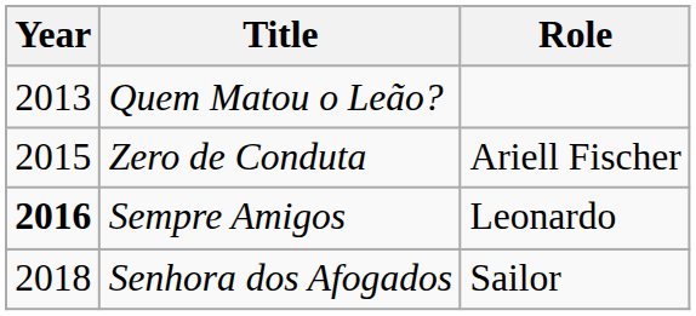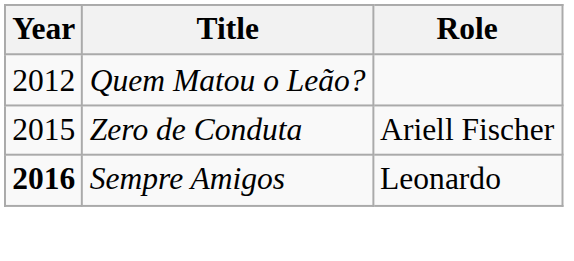 <table class="wikitable">
 <tr>
 <th>Year</th>
 <th>Title</th>
 <th>Role</th>
 </tr>
 <tr>
-<td>2013</td>
+<td>2012</td>
 <td><em>Quem Matou o Leão?</em></td>
 <td></td>
 </tr>
 <tr>
 <td>2015</td>
 <td><em>Zero de Conduta</em></td>
 <td>Ariell Fischer</td>
 </tr>
 <tr>
 <td><strong>2016</strong></td>
 <td><em>Sempre Amigos</em></td>
 <td>Leonardo</td>
 </tr>
-<tr>
-<td>2018</td>
-<td><em>Senhora dos Afogados</em></td>
-<td>Sailor</td>
-</tr>
 </table>
